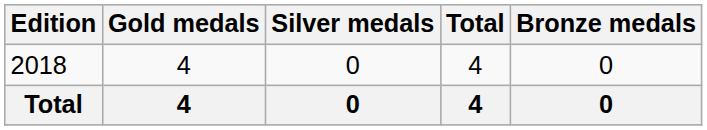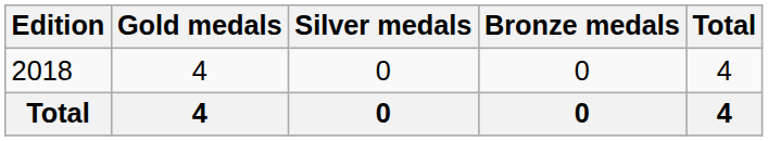 <table class="wikitable">
 <tr>
 <th>Edition</th>
 <th>Gold medals</th>
 <th>Silver medals</th>
+<th>Bronze medals</th>
 <th>Total</th>
-<th>Bronze medals</th>
 </tr>
 <tr>
 <td>2018</td>
 <td style="text-align:center;">4</td>
 <td style="text-align:center;">0</td>
+<td style="text-align:center;">0</td>
 <td style="text-align:center;">4</td>
-<td style="text-align:center;">0</td>
 </tr>
 <tr>
 <th>Total</th>
 <th style="text-align:center;">4</th>
 <th style="text-align:center;">0</th>
+<th style="text-align:center;">0</th>
 <th style="text-align:center;">4</th>
-<th style="text-align:center;">0</th>
 </tr>
 </table>
